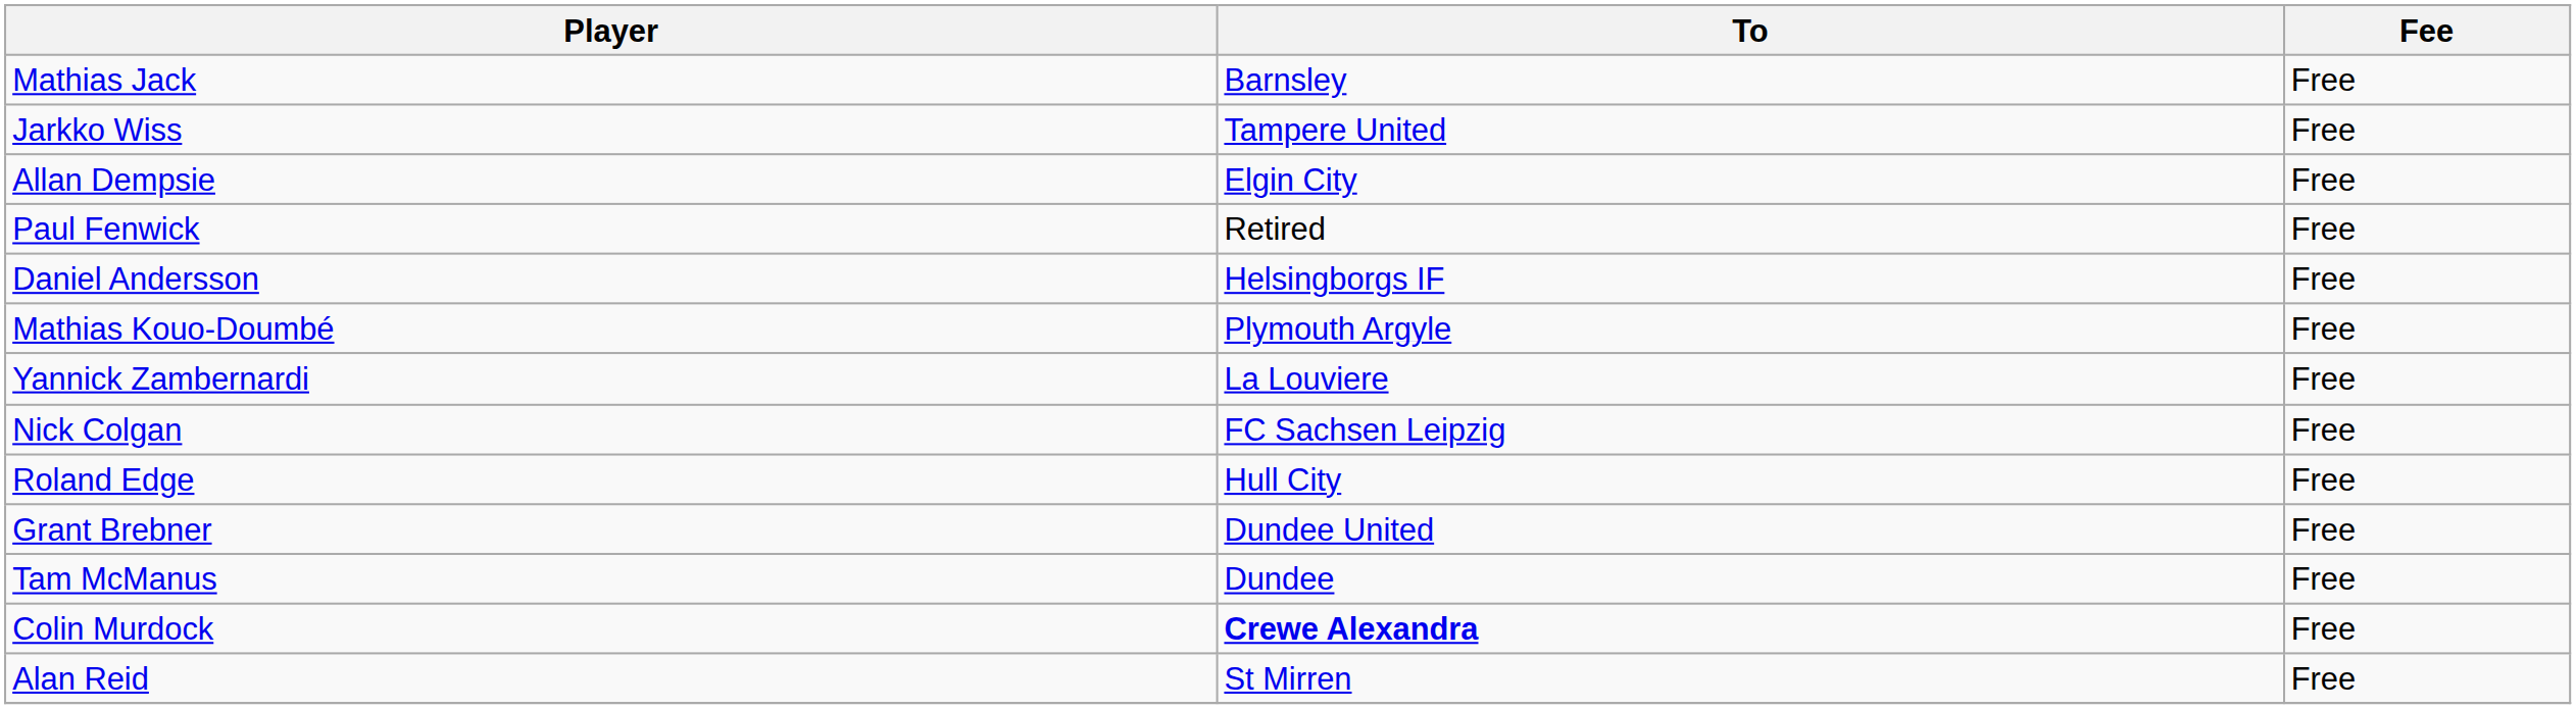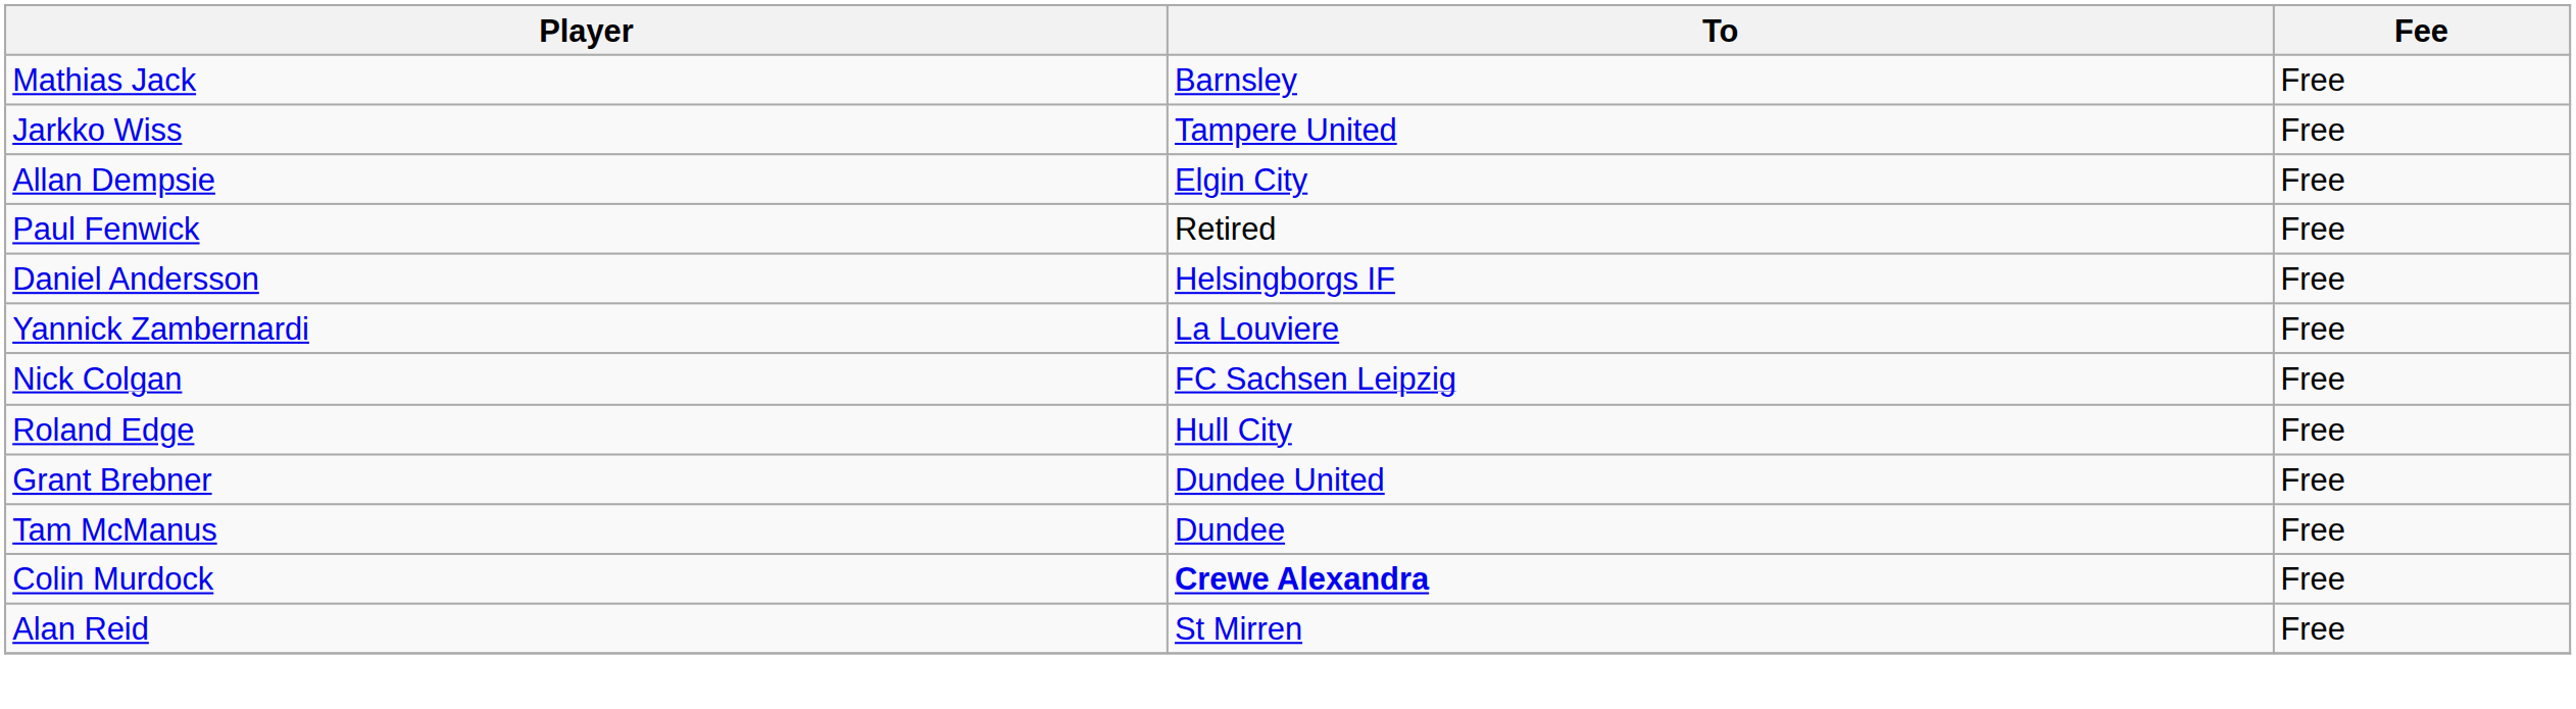 <table class="wikitable" style="text-align:center; font-size:95%;width:98%; text-align:left">
 <tr>
 <th><strong>Player</strong></th>
 <th><strong>To</strong></th>
 <th><strong>Fee</strong></th>
 </tr>
 <tr --->
 <td> <a href='#'>Mathias Jack</a></td>
 <td><a href='#'>Barnsley</a></td>
 <td>Free</td>
 </tr>
 <tr>
 <td> <a href='#'>Jarkko Wiss</a></td>
 <td><a href='#'>Tampere United</a></td>
 <td>Free</td>
 </tr>
 <tr>
 <td> <a href='#'>Allan Dempsie</a></td>
 <td><a href='#'>Elgin City</a></td>
 <td>Free</td>
 </tr>
 <tr>
 <td> <a href='#'>Paul Fenwick</a></td>
 <td>Retired</td>
 <td>Free</td>
 </tr>
 <tr>
 <td> <a href='#'>Daniel Andersson</a></td>
 <td><a href='#'>Helsingborgs IF</a></td>
-<td>Free</td>
-</tr>
-<tr>
-<td> <a href='#'>Mathias Kouo-Doumbé</a></td>
-<td><a href='#'>Plymouth Argyle</a></td>
 <td>Free</td>
 </tr>
 <tr>
 <td> <a href='#'>Yannick Zambernardi</a></td>
 <td><a href='#'>La Louviere</a></td>
 <td>Free</td>
 </tr>
 <tr>
 <td> <a href='#'>Nick Colgan</a></td>
 <td><a href='#'>FC Sachsen Leipzig</a></td>
 <td>Free</td>
 </tr>
 <tr>
 <td> <a href='#'>Roland Edge</a></td>
 <td><a href='#'>Hull City</a></td>
 <td>Free</td>
 </tr>
 <tr>
 <td> <a href='#'>Grant Brebner</a></td>
 <td><a href='#'>Dundee United</a></td>
 <td>Free</td>
 </tr>
 <tr>
 <td> <a href='#'>Tam McManus</a></td>
 <td><a href='#'>Dundee</a></td>
 <td>Free</td>
 </tr>
 <tr>
 <td> <a href='#'>Colin Murdock</a></td>
 <td><strong><a href='#'>Crewe Alexandra</a></strong></td>
 <td>Free</td>
 </tr>
 <tr>
 <td> <a href='#'>Alan Reid</a></td>
 <td><a href='#'>St Mirren</a></td>
 <td>Free</td>
 </tr>
 <tr>
 </tr>
 </table>
